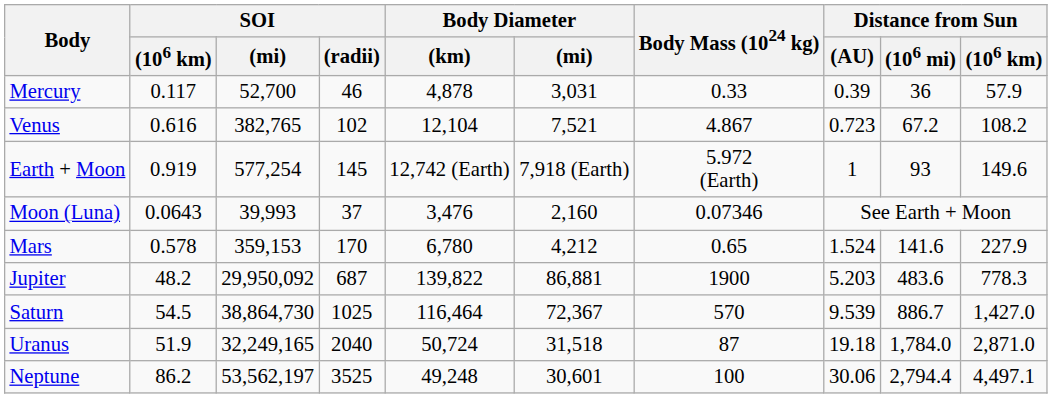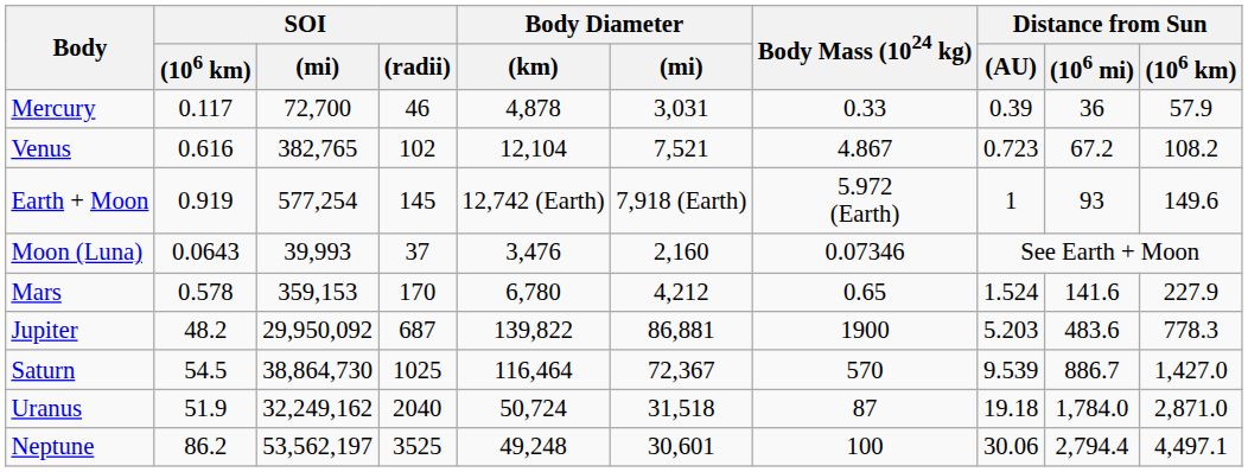 <table class="wikitable" style="text-align: center;">
 <tr>
 <th rowspan=2>Body</th>
 <th colspan=3>SOI</th>
 <th colspan=2>Body Diameter</th>
 <th rowspan=2>Body Mass (10<sup>24</sup> kg)</th>
 <th colspan=3>Distance from Sun</th>
 </tr>
 <tr>
 <th>(10<sup>6</sup> km)</th>
 <th>(mi)</th>
 <th>(radii)</th>
 <th>(km)</th>
 <th>(mi)</th>
 <th>(AU)</th>
 <th>(10<sup>6</sup> mi)</th>
 <th>(10<sup>6</sup> km)</th>
 </tr>
 <tr>
 <td align="left"><a href='#'>Mercury</a></td>
 <td>0.117</td>
-<td>52,700</td>
+<td>72,700</td>
 <td>46</td>
 <td>4,878</td>
 <td>3,031</td>
 <td>0.33</td>
 <td>0.39</td>
 <td>36</td>
 <td>57.9</td>
 </tr>
 <tr>
 <td align="left"><a href='#'>Venus</a></td>
 <td>0.616</td>
 <td>382,765</td>
 <td>102</td>
 <td>12,104</td>
 <td>7,521</td>
 <td>4.867</td>
 <td>0.723</td>
 <td>67.2</td>
 <td>108.2</td>
 </tr>
 <tr>
 <td align="left"><a href='#'>Earth</a> + <a href='#'>Moon</a></td>
 <td>0.919</td>
 <td>577,254</td>
 <td>145</td>
 <td>12,742 (Earth)</td>
 <td>7,918 (Earth)</td>
 <td>5.972<br>(Earth)</td>
 <td>1</td>
 <td>93</td>
 <td>149.6</td>
 </tr>
 <tr>
 <td align="left"><a href='#'>Moon (Luna)</a></td>
 <td>0.0643</td>
 <td>39,993</td>
 <td>37</td>
 <td>3,476</td>
 <td>2,160</td>
 <td>0.07346</td>
 <td colspan="3">See Earth + Moon</td>
 </tr>
 <tr>
 <td align="left"><a href='#'>Mars</a></td>
 <td>0.578</td>
 <td>359,153</td>
 <td>170</td>
 <td>6,780</td>
 <td>4,212</td>
 <td>0.65</td>
 <td>1.524</td>
 <td>141.6</td>
 <td>227.9</td>
 </tr>
 <tr>
 <td align="left"><a href='#'>Jupiter</a></td>
 <td>48.2</td>
 <td>29,950,092</td>
 <td>687</td>
 <td>139,822</td>
 <td>86,881</td>
 <td>1900</td>
 <td>5.203</td>
 <td>483.6</td>
 <td>778.3</td>
 </tr>
 <tr>
 <td align="left"><a href='#'>Saturn</a></td>
 <td>54.5</td>
 <td>38,864,730</td>
 <td>1025</td>
 <td>116,464</td>
 <td>72,367</td>
 <td>570</td>
 <td>9.539</td>
 <td>886.7</td>
 <td>1,427.0</td>
 </tr>
 <tr>
 <td align="left"><a href='#'>Uranus</a></td>
 <td>51.9</td>
-<td>32,249,165</td>
+<td>32,249,162</td>
 <td>2040</td>
 <td>50,724</td>
 <td>31,518</td>
 <td>87</td>
 <td>19.18</td>
 <td>1,784.0</td>
 <td>2,871.0</td>
 </tr>
 <tr>
 <td align="left"><a href='#'>Neptune</a></td>
 <td>86.2</td>
 <td>53,562,197</td>
 <td>3525</td>
 <td>49,248</td>
 <td>30,601</td>
 <td>100</td>
 <td>30.06</td>
 <td>2,794.4</td>
 <td>4,497.1</td>
 </tr>
 </table>
